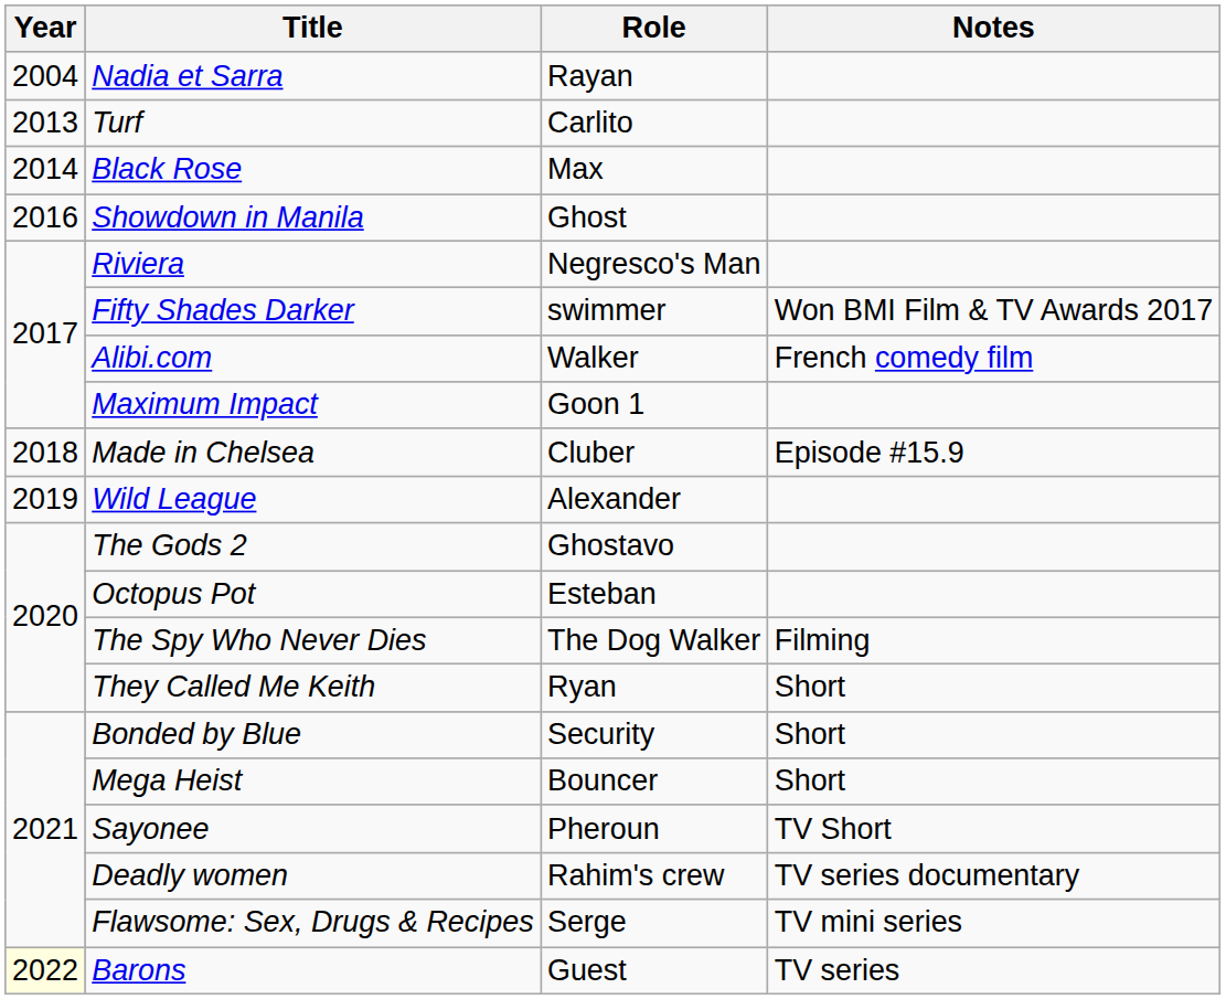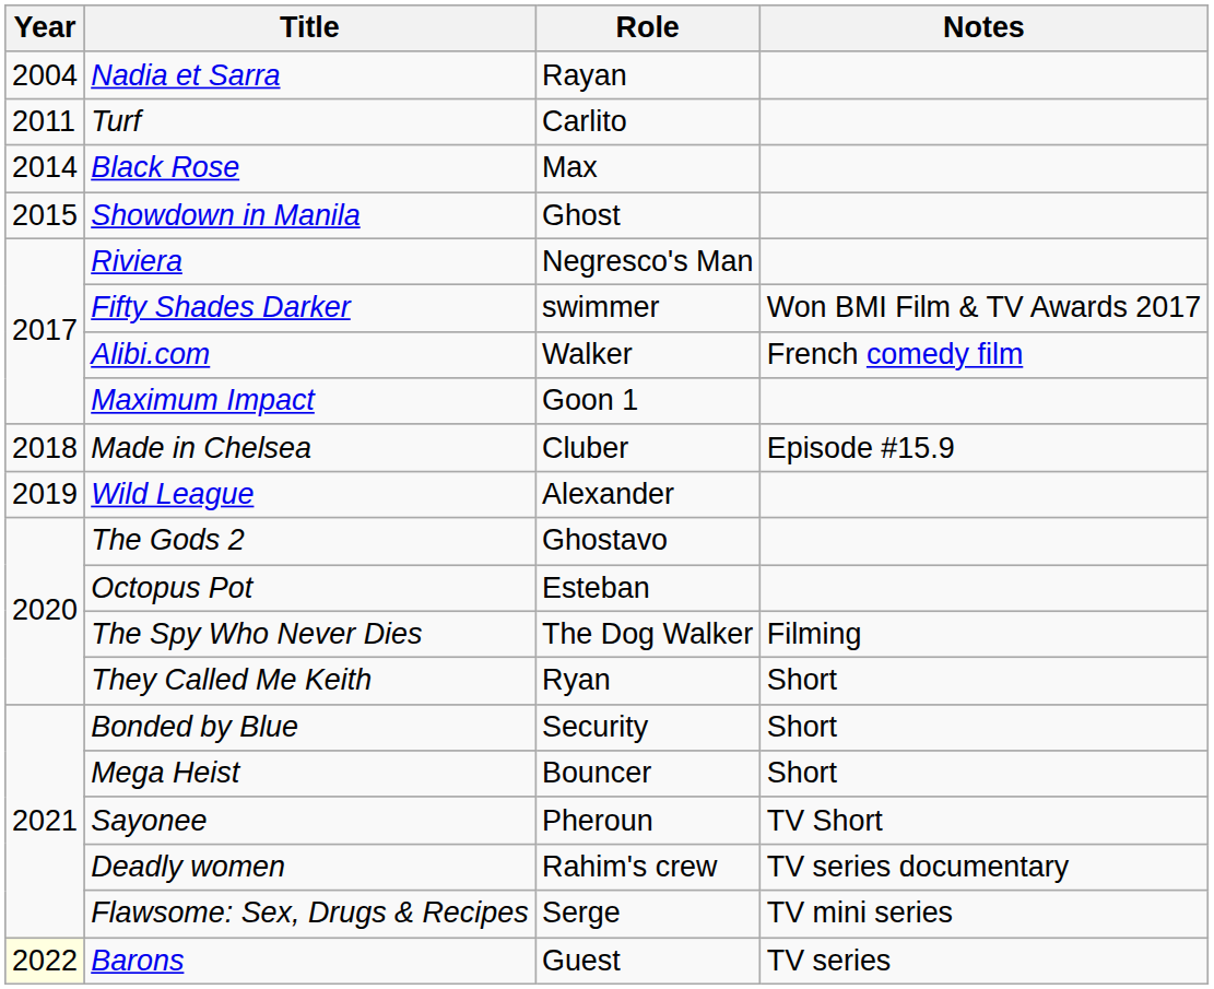 <table class="wikitable sortable">
 <tr>
 <th>Year</th>
 <th>Title</th>
 <th>Role</th>
 <th>Notes</th>
 </tr>
 <tr>
 <td>2004</td>
 <td><em><a href='#'>Nadia et Sarra</a></em></td>
 <td>Rayan</td>
 <td></td>
 </tr>
 <tr>
-<td>2013</td>
+<td>2011</td>
 <td><em>Turf</em></td>
 <td>Carlito</td>
 <td></td>
 </tr>
 <tr>
 <td>2014</td>
 <td><a href='#'><em>Black Rose</em></a></td>
 <td>Max</td>
 <td></td>
 </tr>
 <tr>
-<td>2016</td>
+<td>2015</td>
 <td><em><a href='#'>Showdown in Manila</a></em></td>
 <td>Ghost</td>
 <td></td>
 </tr>
 <tr>
 <td rowspan="4">2017</td>
 <td><em><a href='#'>Riviera</a></em></td>
 <td>Negresco's Man</td>
 <td></td>
 </tr>
 <tr>
 <td><em><a href='#'>Fifty Shades Darker</a></em></td>
 <td>swimmer</td>
 <td>Won BMI Film & TV Awards 2017</td>
 </tr>
 <tr>
 <td><em><a href='#'>Alibi.com</a></em></td>
 <td>Walker</td>
 <td>French <a href='#'>comedy film</a></td>
 </tr>
 <tr>
 <td><em><a href='#'>Maximum Impact</a></em></td>
 <td>Goon 1</td>
 <td></td>
 </tr>
 <tr>
 <td>2018</td>
 <td><em>Made in Chelsea</em></td>
 <td>Cluber</td>
 <td>Episode #15.9</td>
 </tr>
 <tr>
 <td>2019</td>
 <td><a href='#'><em>Wild League</em></a></td>
 <td>Alexander</td>
 <td></td>
 </tr>
 <tr>
 <td rowspan="4">2020</td>
 <td><em>The Gods 2</em></td>
 <td>Ghostavo</td>
 <td></td>
 </tr>
 <tr>
 <td><em>Octopus Pot</em></td>
 <td>Esteban</td>
 <td></td>
 </tr>
 <tr>
 <td><em>The Spy Who Never Dies</em></td>
 <td>The Dog Walker</td>
 <td>Filming</td>
 </tr>
 <tr>
 <td><em>They Called Me Keith</em></td>
 <td>Ryan</td>
 <td>Short</td>
 </tr>
 <tr>
 <td rowspan="5">2021</td>
 <td><em>Bonded by Blue</em></td>
 <td>Security</td>
 <td>Short</td>
 </tr>
 <tr>
 <td><em>Mega Heist</em></td>
 <td>Bouncer</td>
 <td>Short</td>
 </tr>
 <tr>
 <td><em>Sayonee</em></td>
 <td>Pheroun</td>
 <td>TV Short</td>
 </tr>
 <tr>
 <td><em>Deadly women</em></td>
 <td>Rahim's crew</td>
 <td>TV series documentary</td>
 </tr>
 <tr>
 <td><em>Flawsome: Sex, Drugs & Recipes</em></td>
 <td>Serge</td>
 <td>TV mini series</td>
 </tr>
 <tr>
 <td style="background: lightyellow;">2022</td>
 <td><em><a href='#'>Barons</a></em></td>
 <td>Guest</td>
 <td>TV series</td>
 </tr>
 </table>
